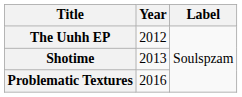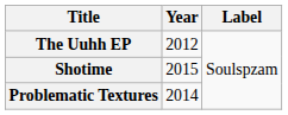 <table class="wikitable">
 <tr>
 <th>Title</th>
 <th>Year</th>
 <th>Label</th>
 </tr>
 <tr>
 <th>The Uuhh EP</th>
 <td>2012</td>
 <td rowspan="3">Soulspzam</td>
 </tr>
 <tr>
 <th>Shotime</th>
-<td>2013</td>
+<td>2015</td>
 </tr>
 <tr>
 <th>Problematic Textures</th>
-<td>2016</td>
+<td>2014</td>
 </tr>
 </table>
